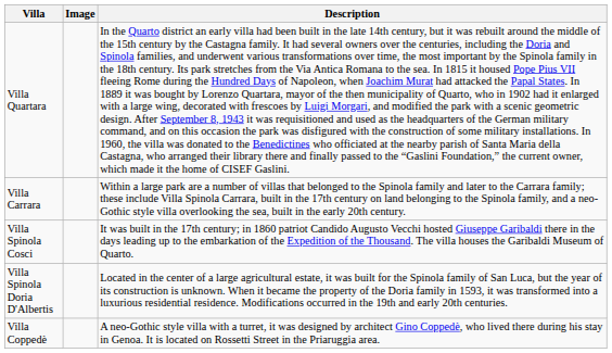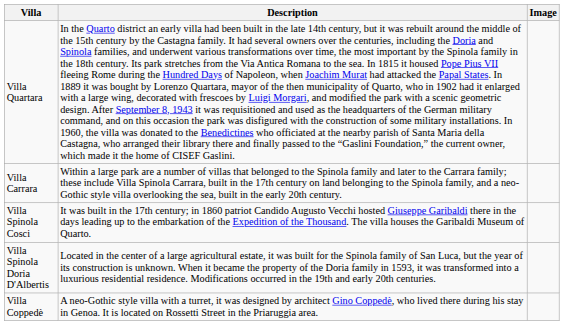 <table class="wikitable sortable">
 <tr>
 <th>Villa</th>
+<th>Description</th>
 <th>Image</th>
-<th>Description</th>
 </tr>
 <tr>
 <td>Villa Quartara</td>
+<td>In the <a href='#'>Quarto</a> district an early villa had been built in the late 14th century, but it was rebuilt around the middle of the 15th century by the Castagna family. It had several owners over the centuries, including the <a href='#'>Doria</a> and <a href='#'>Spinola</a> families, and underwent various transformations over time, the most important by the Spinola family in the 18th century. Its park stretches from the Via Antica Romana to the sea. In 1815 it housed <a href='#'>Pope Pius VII</a> fleeing Rome during the <a href='#'>Hundred Days</a> of Napoleon, when <a href='#'>Joachim Murat</a> had attacked the <a href='#'>Papal States</a>. In 1889 it was bought by Lorenzo Quartara, mayor of the then municipality of Quarto, who in 1902 had it enlarged with a large wing, decorated with frescoes by <a href='#'>Luigi Morgari</a>, and modified the park with a scenic geometric design. After <a href='#'>September 8, 1943</a> it was requisitioned and used as the headquarters of the German military command, and on this occasion the park was disfigured with the construction of some military installations. In 1960, the villa was donated to the <a href='#'>Benedictines</a> who officiated at the nearby parish of Santa Maria della Castagna, who arranged their library there and finally passed to the “Gaslini Foundation,” the current owner, which made it the home of CISEF Gaslini.</td>
 <td></td>
-<td>In the <a href='#'>Quarto</a> district an early villa had been built in the late 14th century, but it was rebuilt around the middle of the 15th century by the Castagna family. It had several owners over the centuries, including the <a href='#'>Doria</a> and <a href='#'>Spinola</a> families, and underwent various transformations over time, the most important by the Spinola family in the 18th century. Its park stretches from the Via Antica Romana to the sea. In 1815 it housed <a href='#'>Pope Pius VII</a> fleeing Rome during the <a href='#'>Hundred Days</a> of Napoleon, when <a href='#'>Joachim Murat</a> had attacked the <a href='#'>Papal States</a>. In 1889 it was bought by Lorenzo Quartara, mayor of the then municipality of Quarto, who in 1902 had it enlarged with a large wing, decorated with frescoes by <a href='#'>Luigi Morgari</a>, and modified the park with a scenic geometric design. After <a href='#'>September 8, 1943</a> it was requisitioned and used as the headquarters of the German military command, and on this occasion the park was disfigured with the construction of some military installations. In 1960, the villa was donated to the <a href='#'>Benedictines</a> who officiated at the nearby parish of Santa Maria della Castagna, who arranged their library there and finally passed to the “Gaslini Foundation,” the current owner, which made it the home of CISEF Gaslini.</td>
 </tr>
 <tr>
 <td>Villa Carrara</td>
+<td>Within a large park are a number of villas that belonged to the Spinola family and later to the Carrara family; these include Villa Spinola Carrara, built in the 17th century on land belonging to the Spinola family, and a neo-Gothic style villa overlooking the sea, built in the early 20th century.</td>
 <td></td>
-<td>Within a large park are a number of villas that belonged to the Spinola family and later to the Carrara family; these include Villa Spinola Carrara, built in the 17th century on land belonging to the Spinola family, and a neo-Gothic style villa overlooking the sea, built in the early 20th century.</td>
 </tr>
 <tr>
 <td>Villa Spinola Cosci</td>
+<td>It was built in the 17th century; in 1860 patriot Candido Augusto Vecchi hosted <a href='#'>Giuseppe Garibaldi</a> there in the days leading up to the embarkation of the <a href='#'>Expedition of the Thousand</a>. The villa houses the Garibaldi Museum of Quarto.</td>
 <td></td>
-<td>It was built in the 17th century; in 1860 patriot Candido Augusto Vecchi hosted <a href='#'>Giuseppe Garibaldi</a> there in the days leading up to the embarkation of the <a href='#'>Expedition of the Thousand</a>. The villa houses the Garibaldi Museum of Quarto.</td>
 </tr>
 <tr>
 <td>Villa Spinola Doria D'Albertis</td>
+<td>Located in the center of a large agricultural estate, it was built for the Spinola family of San Luca, but the year of its construction is unknown. When it became the property of the Doria family in 1593, it was transformed into a luxurious residential residence. Modifications occurred in the 19th and early 20th centuries.</td>
 <td></td>
-<td>Located in the center of a large agricultural estate, it was built for the Spinola family of San Luca, but the year of its construction is unknown. When it became the property of the Doria family in 1593, it was transformed into a luxurious residential residence. Modifications occurred in the 19th and early 20th centuries.</td>
 </tr>
 <tr>
 <td>Villa Coppedè</td>
+<td>A neo-Gothic style villa with a turret, it was designed by architect <a href='#'>Gino Coppedè</a>, who lived there during his stay in Genoa. It is located on Rossetti Street in the Priaruggia area.</td>
 <td></td>
-<td>A neo-Gothic style villa with a turret, it was designed by architect <a href='#'>Gino Coppedè</a>, who lived there during his stay in Genoa. It is located on Rossetti Street in the Priaruggia area.</td>
 </tr>
 </table>
